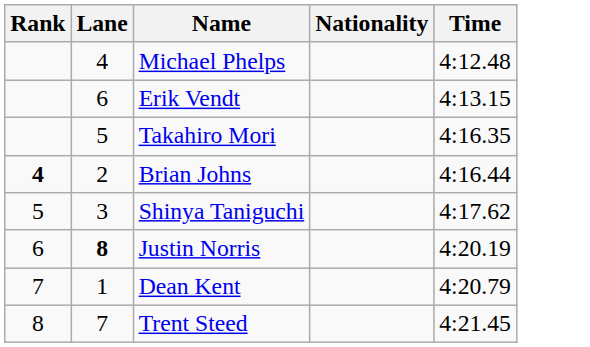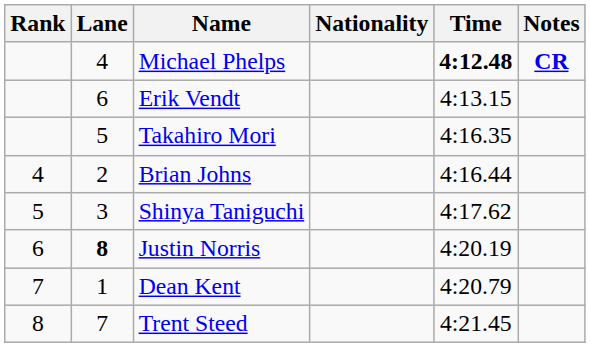 <table class="wikitable sortable" style="text-align:center">
 <tr>
 <th>Rank</th>
 <th>Lane</th>
 <th>Name</th>
 <th>Nationality</th>
 <th>Time</th>
+<th>Notes</th>
 </tr>
 <tr>
 <td></td>
 <td>4</td>
 <td align=left><a href='#'>Michael Phelps</a></td>
 <td align=left></td>
-<td>4:12.48</td>
+<td><strong>4:12.48</strong></td>
+<td><strong><a href='#'>CR</a></strong></td>
 </tr>
 <tr>
 <td></td>
 <td>6</td>
 <td align=left><a href='#'>Erik Vendt</a></td>
 <td align=left></td>
 <td>4:13.15</td>
+<td></td>
 </tr>
 <tr>
 <td></td>
 <td>5</td>
 <td align=left><a href='#'>Takahiro Mori</a></td>
 <td align=left></td>
 <td>4:16.35</td>
+<td></td>
 </tr>
 <tr>
-<td><strong>4</strong></td>
+<td>4</td>
 <td>2</td>
 <td align=left><a href='#'>Brian Johns</a></td>
 <td align=left></td>
 <td>4:16.44</td>
+<td></td>
 </tr>
 <tr>
 <td>5</td>
 <td>3</td>
 <td align=left><a href='#'>Shinya Taniguchi</a></td>
 <td align=left></td>
 <td>4:17.62</td>
+<td></td>
 </tr>
 <tr>
 <td>6</td>
 <td><strong>8</strong></td>
 <td align=left><a href='#'>Justin Norris</a></td>
 <td align=left></td>
 <td>4:20.19</td>
+<td></td>
 </tr>
 <tr>
 <td>7</td>
 <td>1</td>
 <td align=left><a href='#'>Dean Kent</a></td>
 <td align=left></td>
 <td>4:20.79</td>
+<td></td>
 </tr>
 <tr>
 <td>8</td>
 <td>7</td>
 <td align=left><a href='#'>Trent Steed</a></td>
 <td align=left></td>
 <td>4:21.45</td>
+<td></td>
 </tr>
 </table>
